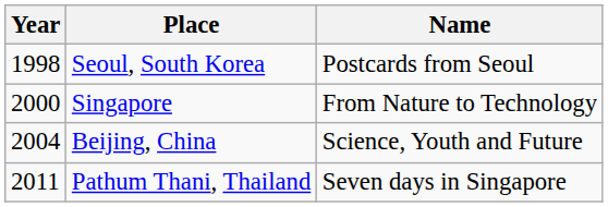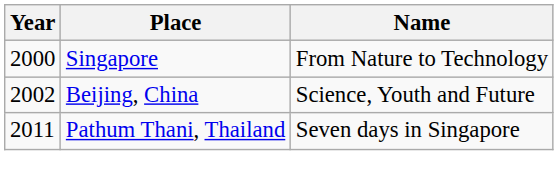 <table class="wikitable">
 <tr>
 <th>Year</th>
 <th>Place</th>
 <th>Name</th>
 </tr>
 <tr>
-<td>1998</td>
-<td><a href='#'>Seoul</a>, <a href='#'>South Korea</a></td>
-<td>Postcards from Seoul</td>
-</tr>
-<tr>
 <td>2000</td>
 <td><a href='#'>Singapore</a></td>
 <td>From Nature to Technology</td>
 </tr>
 <tr>
-<td>2004</td>
+<td>2002</td>
 <td><a href='#'>Beijing</a>, <a href='#'>China</a></td>
 <td>Science, Youth and Future</td>
 </tr>
 <tr>
 <td>2011</td>
 <td><a href='#'>Pathum Thani</a>, <a href='#'>Thailand</a></td>
 <td>Seven days in Singapore</td>
 </tr>
 </table>
